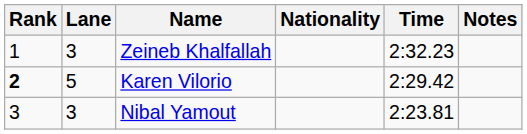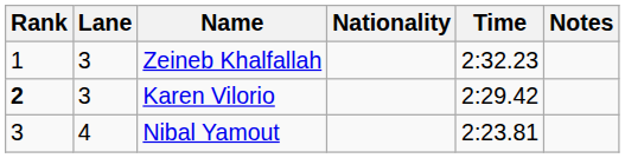 <table class="wikitable">
 <tr>
 <th>Rank</th>
 <th>Lane</th>
 <th>Name</th>
 <th>Nationality</th>
 <th>Time</th>
 <th>Notes</th>
 </tr>
 <tr>
 <td>1</td>
 <td>3</td>
 <td><a href='#'>Zeineb Khalfallah</a></td>
 <td></td>
 <td>2:32.23</td>
 <td></td>
 </tr>
 <tr>
 <td><strong>2</strong></td>
-<td>5</td>
+<td>3</td>
 <td><a href='#'>Karen Vilorio</a></td>
 <td></td>
 <td>2:29.42</td>
 <td></td>
 </tr>
 <tr>
 <td>3</td>
-<td>3</td>
+<td>4</td>
 <td><a href='#'>Nibal Yamout</a></td>
 <td></td>
 <td>2:23.81</td>
 <td></td>
 </tr>
 </table>
